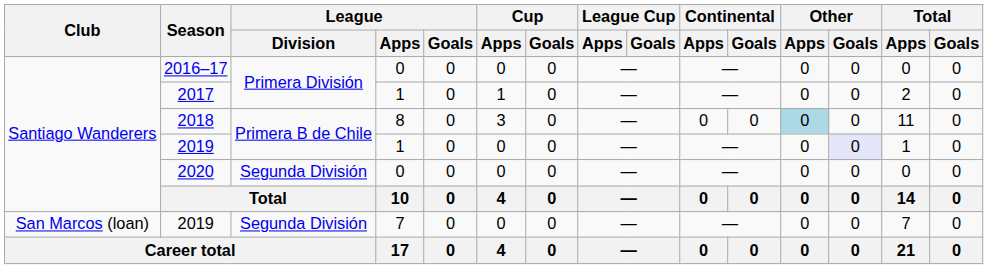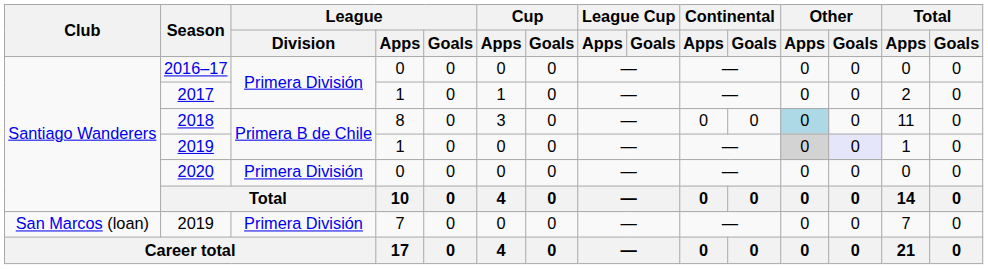 <table class="wikitable" style="text-align:center">
 <tr>
 <th rowspan="2">Club</th>
 <th rowspan="2">Season</th>
 <th colspan="3">League</th>
 <th colspan="2">Cup</th>
 <th colspan="2">League Cup</th>
 <th colspan="2">Continental</th>
 <th colspan="2">Other</th>
 <th colspan="2">Total</th>
 </tr>
 <tr>
 <th>Division</th>
 <th>Apps</th>
 <th>Goals</th>
 <th>Apps</th>
 <th>Goals</th>
 <th>Apps</th>
 <th>Goals</th>
 <th>Apps</th>
 <th>Goals</th>
 <th>Apps</th>
 <th>Goals</th>
 <th>Apps</th>
 <th>Goals</th>
 </tr>
 <tr>
 <td rowspan="6"><a href='#'>Santiago Wanderers</a></td>
 <td><a href='#'>2016–17</a></td>
 <td rowspan="2"><a href='#'>Primera División</a></td>
 <td>0</td>
 <td>0</td>
 <td>0</td>
 <td>0</td>
 <td colspan="2">—</td>
 <td colspan="2">—</td>
 <td>0</td>
 <td>0</td>
 <td>0</td>
 <td>0</td>
 </tr>
 <tr>
 <td><a href='#'>2017</a></td>
 <td>1</td>
 <td>0</td>
 <td>1</td>
 <td>0</td>
 <td colspan="2">—</td>
 <td colspan="2">—</td>
 <td>0</td>
 <td>0</td>
 <td>2</td>
 <td>0</td>
 </tr>
 <tr>
 <td><a href='#'>2018</a></td>
 <td rowspan="2"><a href='#'>Primera B de Chile</a></td>
 <td>8</td>
 <td>0</td>
 <td>3</td>
 <td>0</td>
 <td colspan="2">—</td>
 <td>0</td>
 <td>0</td>
 <td style="background: lightblue;">0</td>
 <td>0</td>
 <td>11</td>
 <td>0</td>
 </tr>
 <tr>
 <td><a href='#'>2019</a></td>
 <td>1</td>
 <td>0</td>
 <td>0</td>
 <td>0</td>
 <td colspan="2">—</td>
 <td colspan="2">—</td>
-<td>0</td>
+<td style="background: lightgrey;">0</td>
 <td style="background: lavender;">0</td>
 <td>1</td>
 <td>0</td>
 </tr>
 <tr>
 <td><a href='#'>2020</a></td>
-<td rowspan="1"><a href='#'>Segunda División</a></td>
+<td rowspan="1"><a href='#'>Primera División</a></td>
 <td>0</td>
 <td>0</td>
 <td>0</td>
 <td>0</td>
 <td colspan="2">—</td>
 <td colspan="2">—</td>
 <td>0</td>
 <td>0</td>
 <td>0</td>
 <td>0</td>
 </tr>
 <tr>
 <th colspan="2">Total</th>
 <th>10</th>
 <th>0</th>
 <th>4</th>
 <th>0</th>
 <th colspan="2">—</th>
 <th>0</th>
 <th>0</th>
 <th>0</th>
 <th>0</th>
 <th>14</th>
 <th>0</th>
 </tr>
 <tr>
 <td rowspan="1"><a href='#'>San Marcos</a> (loan)</td>
 <td>2019</td>
-<td rowspan="1"><a href='#'>Segunda División</a></td>
+<td rowspan="1"><a href='#'>Primera División</a></td>
 <td>7</td>
 <td>0</td>
 <td>0</td>
 <td>0</td>
 <td colspan="2">—</td>
 <td colspan="2">—</td>
 <td>0</td>
 <td>0</td>
 <td>7</td>
 <td>0</td>
 </tr>
 <tr>
 <th colspan="3">Career total</th>
 <th>17</th>
 <th>0</th>
 <th>4</th>
 <th>0</th>
 <th colspan="2">—</th>
 <th>0</th>
 <th>0</th>
 <th>0</th>
 <th>0</th>
 <th>21</th>
 <th>0</th>
 </tr>
 </table>
